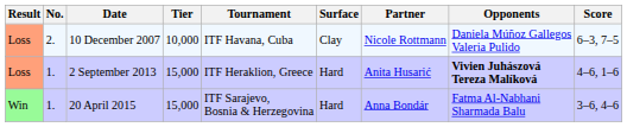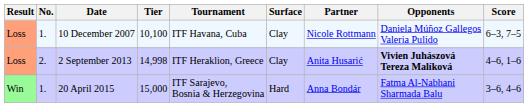 <table class="sortable wikitable">
 <tr>
 <th>Result</th>
 <th>No.</th>
 <th>Date</th>
 <th>Tier</th>
 <th>Tournament</th>
 <th>Surface</th>
 <th>Partner</th>
 <th>Opponents</th>
 <th class="unsortable">Score</th>
 </tr>
 <tr style="background:#f0f8ff;">
 <td style="background:#ffa07a;">Loss</td>
-<td>2.</td>
+<td>1.</td>
 <td>10 December 2007</td>
-<td>10,000</td>
+<td>10,100</td>
 <td>ITF Havana, Cuba</td>
 <td>Clay</td>
 <td> <a href='#'>Nicole Rottmann</a></td>
 <td> <a href='#'>Daniela Múñoz Gallegos</a> <br>  <a href='#'>Valeria Pulido</a></td>
 <td>6–3, 7–5</td>
 </tr>
 <tr style="background:#ccccff;">
 <td style="background:#ffa07a;">Loss</td>
-<td>1.</td>
+<td>2.</td>
 <td>2 September 2013</td>
-<td>15,000</td>
+<td>14,998</td>
 <td>ITF Heraklion, Greece</td>
-<td>Hard</td>
+<td>Clay</td>
 <td> <a href='#'>Anita Husarić</a></td>
 <td><strong> Vivien Juhászová <br>  Tereza Malíková</strong></td>
 <td>4–6, 1–6</td>
 </tr>
 <tr style="background:#ccccff;">
 <td style="background:#98fb98;">Win</td>
 <td>1.</td>
 <td>20 April 2015</td>
 <td>15,000</td>
 <td>ITF Sarajevo, <br> Bosnia & Herzegovina</td>
 <td>Hard</td>
 <td> <a href='#'>Anna Bondár</a></td>
 <td> <a href='#'>Fatma Al-Nabhani</a> <br>  <a href='#'>Sharmada Balu</a></td>
 <td>3–6, 4–6</td>
 </tr>
 </table>
